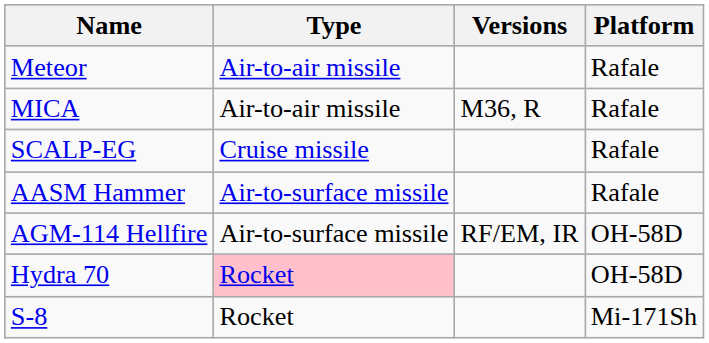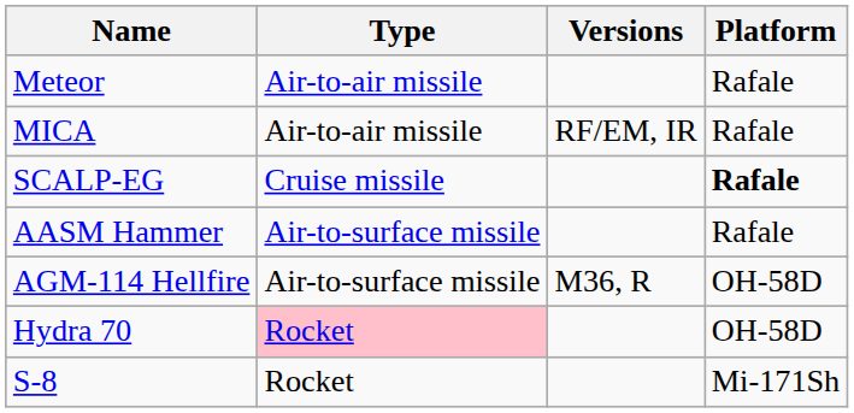 <table class="wikitable">
 <tr>
 <th>Name</th>
 <th>Type</th>
 <th>Versions</th>
 <th>Platform</th>
 </tr>
 <tr>
 <td><a href='#'>Meteor</a></td>
 <td><a href='#'>Air-to-air missile</a></td>
 <td></td>
 <td>Rafale</td>
 </tr>
 <tr>
 <td><a href='#'>MICA</a></td>
 <td>Air-to-air missile</td>
-<td>M36, R</td>
+<td>RF/EM, IR</td>
 <td>Rafale</td>
 </tr>
 <tr>
 <td><a href='#'>SCALP-EG</a></td>
 <td><a href='#'>Cruise missile</a></td>
 <td></td>
-<td>Rafale</td>
+<td><strong>Rafale</strong></td>
 </tr>
 <tr>
 <td><a href='#'>AASM Hammer</a></td>
 <td><a href='#'>Air-to-surface missile</a></td>
 <td></td>
 <td>Rafale</td>
 </tr>
 <tr>
 <td><a href='#'>AGM-114 Hellfire</a></td>
 <td>Air-to-surface missile</td>
-<td>RF/EM, IR</td>
+<td>M36, R</td>
 <td>OH-58D</td>
 </tr>
 <tr>
 <td><a href='#'>Hydra 70</a></td>
 <td style="background: pink;"><a href='#'>Rocket</a></td>
 <td></td>
 <td>OH-58D</td>
 </tr>
 <tr>
 <td><a href='#'>S-8</a></td>
 <td>Rocket</td>
 <td></td>
 <td>Mi-171Sh</td>
 </tr>
 </table>
